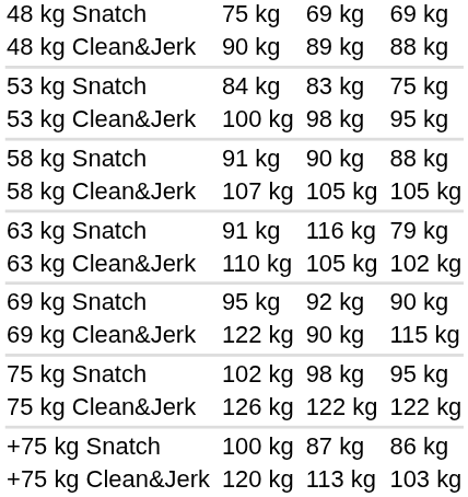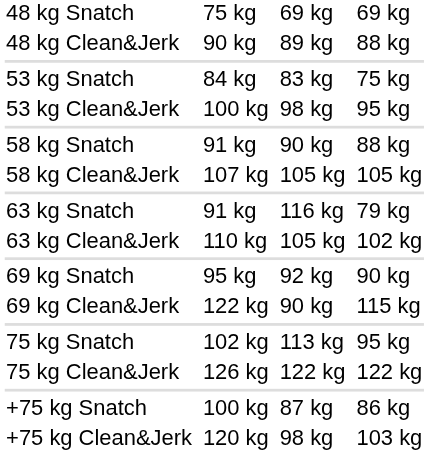 <table>
 <tr>
 <td>48 kg Snatch</td>
 <td></td>
 <td>75 kg</td>
 <td></td>
 <td>69 kg</td>
 <td></td>
 <td>69 kg</td>
 </tr>
 <tr>
 <td>48 kg Clean&Jerk</td>
 <td></td>
 <td>90 kg</td>
 <td></td>
 <td>89 kg</td>
 <td></td>
 <td>88 kg</td>
 </tr>
 <tr bgcolor=#DDDDDD>
 <td colspan=7></td>
 </tr>
 <tr>
 <td>53 kg Snatch</td>
 <td></td>
 <td>84 kg</td>
 <td></td>
 <td>83 kg</td>
 <td></td>
 <td>75 kg</td>
 </tr>
 <tr>
 <td>53 kg Clean&Jerk</td>
 <td></td>
 <td>100 kg</td>
 <td></td>
 <td>98 kg</td>
 <td></td>
 <td>95 kg</td>
 </tr>
 <tr bgcolor=#DDDDDD>
 <td colspan=7></td>
 </tr>
 <tr>
 <td>58 kg Snatch</td>
 <td></td>
 <td>91 kg</td>
 <td></td>
 <td>90 kg</td>
 <td></td>
 <td>88 kg</td>
 </tr>
 <tr>
 <td>58 kg Clean&Jerk</td>
 <td></td>
 <td>107 kg</td>
 <td></td>
 <td>105 kg</td>
 <td></td>
 <td>105 kg</td>
 </tr>
 <tr bgcolor=#DDDDDD>
 <td colspan=7></td>
 </tr>
 <tr>
 <td>63 kg Snatch</td>
 <td></td>
 <td>91 kg</td>
 <td></td>
 <td>116 kg</td>
 <td></td>
 <td>79 kg</td>
 </tr>
 <tr>
 <td>63 kg Clean&Jerk</td>
 <td></td>
 <td>110 kg</td>
 <td></td>
 <td>105 kg</td>
 <td></td>
 <td>102 kg</td>
 </tr>
 <tr bgcolor=#DDDDDD>
 <td colspan=7></td>
 </tr>
 <tr>
 <td>69 kg Snatch</td>
 <td></td>
 <td>95 kg</td>
 <td></td>
 <td>92 kg</td>
 <td></td>
 <td>90 kg</td>
 </tr>
 <tr>
 <td>69 kg Clean&Jerk</td>
 <td></td>
 <td>122 kg</td>
 <td></td>
 <td>90 kg</td>
 <td></td>
 <td>115 kg</td>
 </tr>
 <tr bgcolor=#DDDDDD>
 <td colspan=7></td>
 </tr>
 <tr>
 <td>75 kg Snatch</td>
 <td></td>
 <td>102 kg</td>
 <td></td>
-<td>98 kg</td>
+<td>113 kg</td>
 <td></td>
 <td>95 kg</td>
 </tr>
 <tr>
 <td>75 kg Clean&Jerk</td>
 <td></td>
 <td>126 kg</td>
 <td></td>
 <td>122 kg</td>
 <td></td>
 <td>122 kg</td>
 </tr>
 <tr bgcolor=#DDDDDD>
 <td colspan=7></td>
 </tr>
 <tr>
 <td>+75 kg Snatch</td>
 <td></td>
 <td>100 kg</td>
 <td></td>
 <td>87 kg</td>
 <td></td>
 <td>86 kg</td>
 </tr>
 <tr>
 <td>+75 kg Clean&Jerk</td>
 <td></td>
 <td>120 kg</td>
 <td></td>
-<td>113 kg</td>
+<td>98 kg</td>
 <td></td>
 <td>103 kg</td>
 </tr>
 <tr>
 </tr>
 </table>
